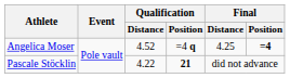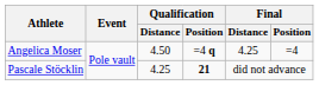 <table class=wikitable style=font-size:90%>
 <tr>
 <th rowspan=2>Athlete</th>
 <th rowspan=2>Event</th>
 <th colspan=2>Qualification</th>
 <th colspan=2>Final</th>
 </tr>
 <tr style=font-size:95%>
 <th>Distance</th>
 <th>Position</th>
 <th>Distance</th>
 <th>Position</th>
 </tr>
 <tr align=center>
 <td align=left><a href='#'>Angelica Moser</a></td>
 <td align=left rowspan=2><a href='#'>Pole vault</a></td>
-<td>4.52</td>
+<td>4.50</td>
 <td>=4 <strong>q</strong></td>
 <td>4.25</td>
-<td><strong>=4</strong></td>
+<td>=4</td>
 </tr>
 <tr align=center>
 <td align=left><a href='#'>Pascale Stöcklin</a></td>
-<td>4.22</td>
+<td>4.25</td>
 <td><strong>21</strong></td>
 <td colspan=2>did not advance</td>
 </tr>
 </table>
